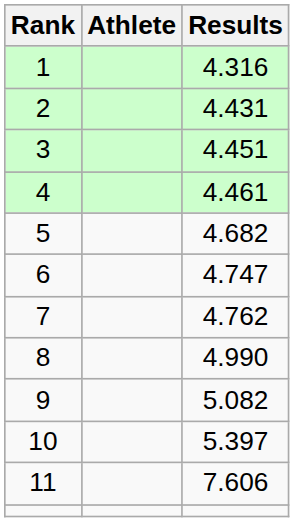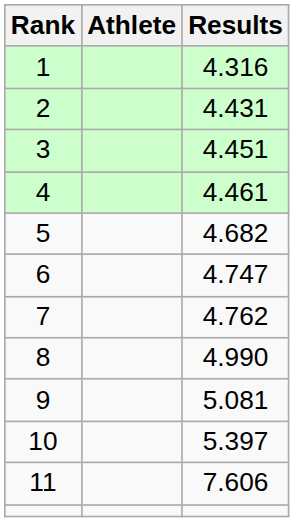 <table class="wikitable sortable" style="text-align:center">
 <tr>
 <th>Rank</th>
 <th>Athlete</th>
 <th>Results</th>
 </tr>
 <tr bgcolor="#ccffcc">
 <td>1</td>
 <td align="left"></td>
 <td>4.316</td>
 </tr>
 <tr bgcolor="#ccffcc">
 <td>2</td>
 <td align="left"></td>
 <td>4.431</td>
 </tr>
 <tr bgcolor="#ccffcc">
 <td>3</td>
 <td align="left"></td>
 <td>4.451</td>
 </tr>
 <tr bgcolor="#ccffcc">
 <td>4</td>
 <td align="left"></td>
 <td>4.461</td>
 </tr>
 <tr>
 <td>5</td>
 <td align="left"></td>
 <td>4.682</td>
 </tr>
 <tr>
 <td>6</td>
 <td align="left"></td>
 <td>4.747</td>
 </tr>
 <tr>
 <td>7</td>
 <td align="left"></td>
 <td>4.762</td>
 </tr>
 <tr>
 <td>8</td>
 <td align="left"></td>
 <td>4.990</td>
 </tr>
 <tr>
 <td>9</td>
 <td align="left"></td>
-<td>5.082</td>
+<td>5.081</td>
 </tr>
 <tr>
 <td>10</td>
 <td align="left"></td>
 <td>5.397</td>
 </tr>
 <tr>
 <td>11</td>
 <td align="left"></td>
 <td>7.606</td>
 </tr>
 <tr>
 <td></td>
 <td align="left"></td>
 <td></td>
 </tr>
 </table>
